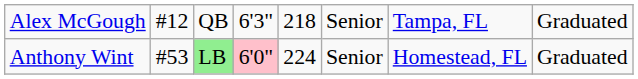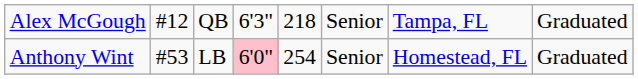 <table class="wikitable sortable">
 <tr>
 <td><a href='#'>Alex McGough</a></td>
 <td>#12</td>
 <td>QB</td>
 <td>6'3"</td>
 <td>218</td>
 <td>Senior</td>
 <td><a href='#'>Tampa, FL</a></td>
 <td>Graduated</td>
 </tr>
 <tr>
 <td><a href='#'>Anthony Wint</a></td>
 <td>#53</td>
-<td style="background: lightgreen;">LB</td>
+<td>LB</td>
 <td style="background: pink;">6'0"</td>
-<td>224</td>
+<td>254</td>
 <td>Senior</td>
 <td><a href='#'>Homestead, FL</a></td>
 <td>Graduated</td>
 </tr>
 </table>
